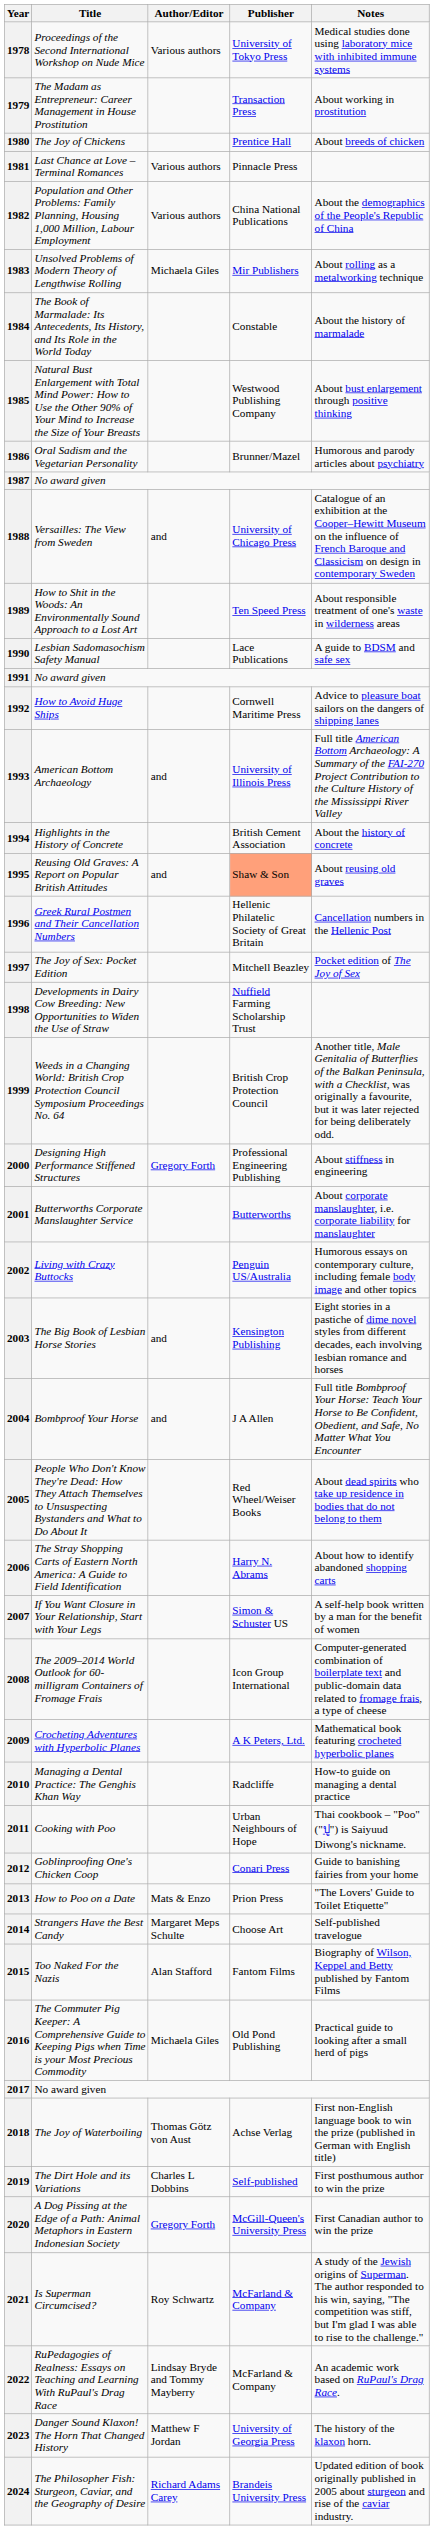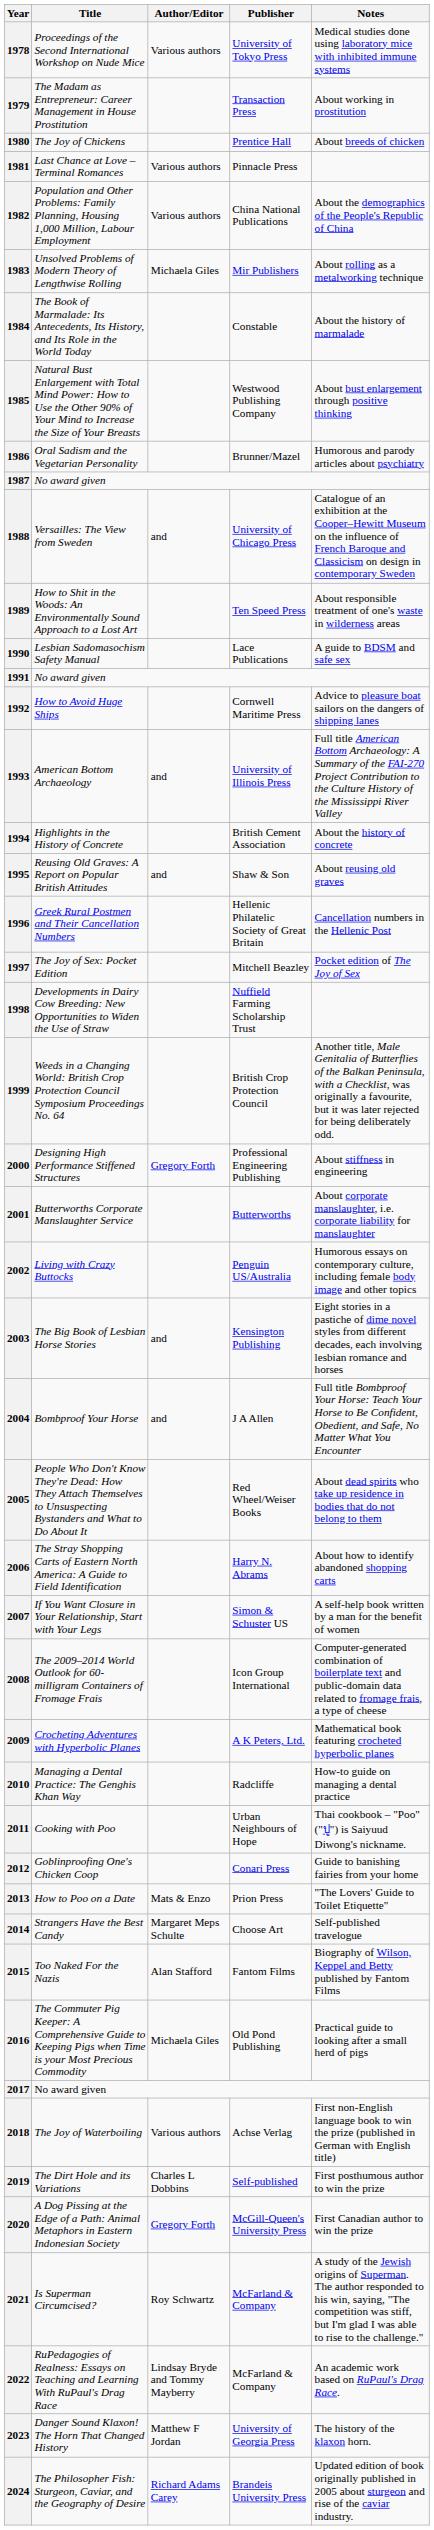 <table class="wikitable plainrowheaders">
 <tr>
 <th scope="col">Year</th>
 <th scope="col">Title</th>
 <th scope="col">Author/Editor</th>
 <th scope="col">Publisher</th>
 <th scope="col" class="unsortable">Notes</th>
 </tr>
 <tr>
 <th scope=row>1978</th>
 <td><em>Proceedings of the Second International Workshop on Nude Mice</em></td>
 <td>Various authors</td>
 <td><a href='#'>University of Tokyo Press</a></td>
 <td>Medical studies done using <a href='#'>laboratory mice with inhibited immune systems</a></td>
 </tr>
 <tr>
 <th scope=row>1979</th>
 <td><em>The Madam as Entrepreneur: Career Management in House Prostitution</em></td>
 <td></td>
 <td><a href='#'>Transaction Press</a></td>
 <td>About working in <a href='#'>prostitution</a></td>
 </tr>
 <tr>
 <th scope=row>1980</th>
 <td><em>The Joy of Chickens</em></td>
 <td></td>
 <td><a href='#'>Prentice Hall</a></td>
 <td>About <a href='#'>breeds of chicken</a></td>
 </tr>
 <tr>
 <th scope=row>1981</th>
 <td><em>Last Chance at Love – Terminal Romances</em></td>
 <td>Various authors</td>
 <td>Pinnacle Press</td>
 <td></td>
 </tr>
 <tr>
 <th scope=row>1982</th>
 <td><em>Population and Other Problems: Family Planning, Housing 1,000 Million, Labour Employment</em></td>
 <td>Various authors</td>
 <td>China National Publications</td>
 <td>About the <a href='#'>demographics of the People's Republic of China</a></td>
 </tr>
 <tr>
 <th scope=row>1983</th>
 <td><em>Unsolved Problems of Modern Theory of Lengthwise Rolling</em></td>
 <td>Michaela Giles</td>
 <td><a href='#'>Mir Publishers</a></td>
 <td>About <a href='#'>rolling</a> as a <a href='#'>metalworking</a> technique</td>
 </tr>
 <tr>
 <th scope=row>1984</th>
 <td><em>The Book of Marmalade: Its Antecedents, Its History, and Its Role in the World Today</em></td>
 <td></td>
 <td>Constable</td>
 <td>About the history of <a href='#'>marmalade</a></td>
 </tr>
 <tr>
 <th scope=row>1985</th>
 <td><em>Natural Bust Enlargement with Total Mind Power: How to Use the Other 90% of Your Mind to Increase the Size of Your Breasts</em></td>
 <td></td>
 <td>Westwood Publishing Company</td>
 <td>About <a href='#'>bust enlargement</a> through <a href='#'>positive thinking</a></td>
 </tr>
 <tr>
 <th scope=row>1986</th>
 <td><em>Oral Sadism and the Vegetarian Personality</em></td>
 <td></td>
 <td>Brunner/Mazel</td>
 <td>Humorous and parody articles about <a href='#'>psychiatry</a></td>
 </tr>
 <tr>
 <th scope=row>1987</th>
 <td colspan=4><em>No award given</em></td>
 </tr>
 <tr>
 <th scope=row>1988</th>
 <td><em>Versailles: The View from Sweden</em></td>
 <td> and </td>
 <td><a href='#'>University of Chicago Press</a></td>
 <td>Catalogue of an exhibition at the <a href='#'>Cooper–Hewitt Museum</a> on the influence of <a href='#'>French Baroque and Classicism</a> on design in <a href='#'>contemporary Sweden</a></td>
 </tr>
 <tr>
 <th scope=row>1989</th>
 <td><em>How to Shit in the Woods: An Environmentally Sound Approach to a Lost Art</em></td>
 <td></td>
 <td><a href='#'>Ten Speed Press</a></td>
 <td>About responsible treatment of one's <a href='#'>waste</a> in <a href='#'>wilderness</a> areas</td>
 </tr>
 <tr>
 <th scope=row>1990</th>
 <td><em>Lesbian Sadomasochism Safety Manual</em></td>
 <td></td>
 <td>Lace Publications</td>
 <td>A guide to <a href='#'>BDSM</a> and <a href='#'>safe sex</a></td>
 </tr>
 <tr>
 <th scope=row>1991</th>
 <td colspan=4><em>No award given</em></td>
 </tr>
 <tr>
 <th scope=row>1992</th>
 <td><em><a href='#'>How to Avoid Huge Ships</a></em></td>
 <td></td>
 <td>Cornwell Maritime Press</td>
 <td>Advice to <a href='#'>pleasure boat</a> sailors on the dangers of <a href='#'>shipping lanes</a></td>
 </tr>
 <tr>
 <th scope=row>1993</th>
 <td><em>American Bottom Archaeology</em></td>
 <td> and </td>
 <td><a href='#'>University of Illinois Press</a></td>
 <td>Full title <em><a href='#'>American Bottom</a> Archaeology: A Summary of the <a href='#'>FAI-270</a> Project Contribution to the Culture History of the Mississippi River Valley</em></td>
 </tr>
 <tr>
 <th scope=row>1994</th>
 <td><em>Highlights in the History of Concrete</em></td>
 <td></td>
 <td>British Cement Association</td>
 <td>About the <a href='#'>history of concrete</a></td>
 </tr>
 <tr>
 <th scope=row>1995</th>
 <td><em>Reusing Old Graves: A Report on Popular British Attitudes</em></td>
 <td> and </td>
-<td style="background: lightsalmon;">Shaw & Son</td>
+<td>Shaw & Son</td>
 <td>About <a href='#'>reusing old graves</a></td>
 </tr>
 <tr>
 <th scope=row>1996</th>
 <td><em><a href='#'>Greek Rural Postmen and Their Cancellation Numbers</a></em></td>
 <td></td>
 <td>Hellenic Philatelic Society of Great Britain</td>
 <td><a href='#'>Cancellation</a> numbers in the <a href='#'>Hellenic Post</a></td>
 </tr>
 <tr>
 <th scope=row>1997</th>
 <td><em>The Joy of Sex: Pocket Edition</em></td>
 <td></td>
 <td>Mitchell Beazley</td>
 <td><a href='#'>Pocket edition</a> of <em><a href='#'>The Joy of Sex</a></em></td>
 </tr>
 <tr>
 <th scope=row>1998</th>
 <td><em>Developments in Dairy Cow Breeding: New Opportunities to Widen the Use of Straw</em></td>
 <td></td>
 <td><a href='#'>Nuffield</a> Farming Scholarship Trust</td>
 <td></td>
 </tr>
 <tr>
 <th scope=row>1999</th>
 <td><em>Weeds in a Changing World: British Crop Protection Council Symposium Proceedings No. 64</em></td>
 <td></td>
 <td>British Crop Protection Council</td>
 <td>Another title, <em>Male Genitalia of Butterflies of the Balkan Peninsula, with a Checklist</em>, was originally a favourite, but it was later rejected for being deliberately odd.</td>
 </tr>
 <tr>
 <th scope=row>2000</th>
 <td><em>Designing High Performance Stiffened Structures</em></td>
 <td><a href='#'>Gregory Forth</a></td>
 <td>Professional Engineering Publishing</td>
 <td>About <a href='#'>stiffness</a> in engineering</td>
 </tr>
 <tr>
 <th scope=row>2001</th>
 <td><em>Butterworths Corporate Manslaughter Service</em></td>
 <td></td>
 <td><a href='#'>Butterworths</a></td>
 <td>About <a href='#'>corporate manslaughter</a>, i.e. <a href='#'>corporate liability</a> for <a href='#'>manslaughter</a></td>
 </tr>
 <tr>
 <th scope=row>2002</th>
 <td><em><a href='#'>Living with Crazy Buttocks</a></em></td>
 <td></td>
 <td><a href='#'>Penguin US/Australia</a></td>
 <td>Humorous essays on contemporary culture, including female <a href='#'>body image</a> and other topics</td>
 </tr>
 <tr>
 <th scope=row>2003</th>
 <td><em>The Big Book of Lesbian Horse Stories</em></td>
 <td> and </td>
 <td><a href='#'>Kensington Publishing</a></td>
 <td>Eight stories in a pastiche of <a href='#'>dime novel</a> styles from different decades, each involving lesbian romance and horses</td>
 </tr>
 <tr>
 <th scope=row>2004</th>
 <td><em>Bombproof Your Horse</em></td>
 <td> and </td>
 <td>J A Allen</td>
 <td>Full title <em>Bombproof Your Horse: Teach Your Horse to Be Confident, Obedient, and Safe, No Matter What You Encounter</em></td>
 </tr>
 <tr>
 <th scope=row>2005</th>
 <td><em>People Who Don't Know They're Dead: How They Attach Themselves to Unsuspecting Bystanders and What to Do About It</em></td>
 <td></td>
 <td>Red Wheel/Weiser Books</td>
 <td>About <a href='#'>dead spirits</a> who <a href='#'>take up residence in bodies that do not belong to them</a></td>
 </tr>
 <tr>
 <th scope=row>2006</th>
 <td><em>The Stray Shopping Carts of Eastern North America: A Guide to Field Identification</em></td>
 <td></td>
 <td><a href='#'>Harry N. Abrams</a></td>
 <td>About how to identify abandoned <a href='#'>shopping carts</a></td>
 </tr>
 <tr>
 <th scope=row>2007</th>
 <td><em>If You Want Closure in Your Relationship, Start with Your Legs</em></td>
 <td></td>
 <td><a href='#'>Simon & Schuster</a> US</td>
 <td>A self-help book written by a man for the benefit of women</td>
 </tr>
 <tr>
 <th scope=row>2008</th>
 <td><em>The 2009–2014 World Outlook for 60-milligram Containers of Fromage Frais</em></td>
 <td></td>
 <td>Icon Group International</td>
 <td>Computer-generated combination of <a href='#'>boilerplate text</a> and public-domain data related to <a href='#'>fromage frais</a>, a type of cheese</td>
 </tr>
 <tr>
 <th scope=row>2009</th>
 <td><em><a href='#'>Crocheting Adventures with Hyperbolic Planes</a></em></td>
 <td></td>
 <td><a href='#'>A K Peters, Ltd.</a></td>
 <td>Mathematical book featuring <a href='#'>crocheted</a> <a href='#'>hyperbolic planes</a></td>
 </tr>
 <tr>
 <th scope=row>2010</th>
 <td><em>Managing a Dental Practice: The Genghis Khan Way</em></td>
 <td></td>
 <td>Radcliffe</td>
 <td>How-to guide on managing a dental practice</td>
 </tr>
 <tr>
 <th scope=row>2011</th>
 <td><em>Cooking with Poo</em></td>
 <td></td>
 <td>Urban Neighbours of Hope</td>
 <td>Thai cookbook – "Poo" ("<a href='#'>ปู</a>") is Saiyuud Diwong's nickname.</td>
 </tr>
 <tr>
 <th scope=row>2012</th>
 <td><em>Goblinproofing One's Chicken Coop</em></td>
 <td></td>
 <td><a href='#'>Conari Press</a></td>
 <td>Guide to banishing fairies from your home</td>
 </tr>
 <tr>
 <th scope=row>2013</th>
 <td><em>How to Poo on a Date</em></td>
 <td>Mats & Enzo</td>
 <td>Prion Press</td>
 <td>"The Lovers' Guide to Toilet Etiquette"</td>
 </tr>
 <tr>
 <th scope=row>2014</th>
 <td><em>Strangers Have the Best Candy</em></td>
 <td>Margaret Meps Schulte</td>
 <td>Choose Art</td>
 <td>Self-published travelogue</td>
 </tr>
 <tr>
 <th scope=row>2015</th>
 <td><em>Too Naked For the Nazis</em></td>
 <td>Alan Stafford</td>
 <td>Fantom Films</td>
 <td>Biography of <a href='#'>Wilson, Keppel and Betty</a> published by Fantom Films</td>
 </tr>
 <tr>
 <th scope=row>2016</th>
 <td><em>The Commuter Pig Keeper: A Comprehensive Guide to Keeping Pigs when Time is your Most Precious Commodity</em></td>
 <td>Michaela Giles</td>
 <td>Old Pond Publishing</td>
 <td>Practical guide to looking after a small herd of pigs</td>
 </tr>
 <tr>
 <th scope=row>2017</th>
 <td colspan=4>No award given</td>
 </tr>
 <tr>
 <th scope=row>2018</th>
 <td><em>The Joy of Waterboiling</em></td>
-<td>Thomas Götz von Aust</td>
+<td>Various authors</td>
 <td>Achse Verlag</td>
 <td>First non-English language book to win the prize (published in German with English title)</td>
 </tr>
 <tr>
 <th scope=row>2019</th>
 <td><em>The Dirt Hole and its Variations</em></td>
 <td>Charles L Dobbins</td>
 <td><a href='#'>Self-published</a></td>
 <td>First posthumous author to win the prize</td>
 </tr>
 <tr>
 <th scope=row>2020</th>
 <td><em>A Dog Pissing at the Edge of a Path: Animal Metaphors in Eastern Indonesian Society</em></td>
 <td><a href='#'>Gregory Forth</a></td>
 <td><a href='#'>McGill-Queen's University Press</a></td>
 <td>First Canadian author to win the prize</td>
 </tr>
 <tr>
 <th scope=row>2021</th>
 <td><em>Is Superman Circumcised?</em></td>
 <td>Roy Schwartz</td>
 <td><a href='#'>McFarland & Company</a></td>
 <td>A study of the <a href='#'>Jewish</a> origins of <a href='#'>Superman</a>. The author responded to his win, saying, "The competition was stiff, but I'm glad I was able to rise to the challenge."</td>
 </tr>
 <tr>
 <th scope=row>2022</th>
 <td><em>RuPedagogies of Realness: Essays on Teaching and Learning With RuPaul's Drag Race</em></td>
 <td>Lindsay Bryde and Tommy Mayberry</td>
 <td>McFarland & Company</td>
 <td>An academic work based on <em><a href='#'>RuPaul's Drag Race</a></em>.</td>
 </tr>
 <tr>
 <th scope=row>2023</th>
 <td><em>Danger Sound Klaxon! The Horn That Changed History</em></td>
 <td>Matthew F Jordan</td>
 <td><a href='#'>University of Georgia Press</a></td>
 <td>The history of the <a href='#'>klaxon</a> horn.</td>
 </tr>
 <tr>
 <th scope=row>2024</th>
 <td><em>The Philosopher Fish: Sturgeon, Caviar, and the Geography of Desire</em></td>
 <td><a href='#'>Richard Adams Carey</a></td>
 <td><a href='#'>Brandeis University Press</a></td>
 <td>Updated edition of book originally published in 2005 about <a href='#'>sturgeon</a> and rise of the <a href='#'>caviar</a> industry.</td>
 </tr>
 </table>
